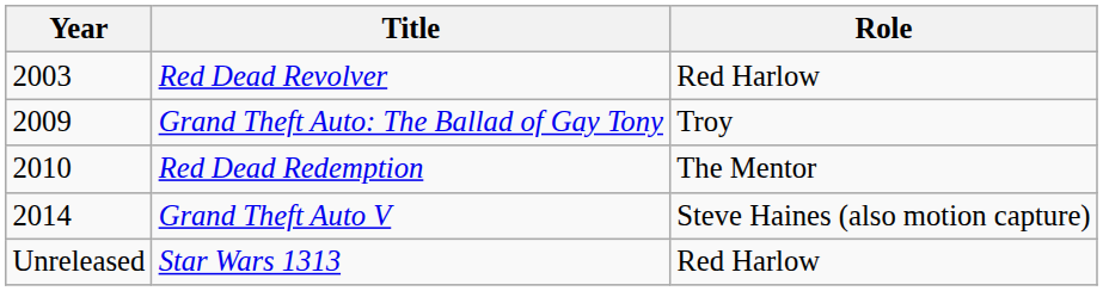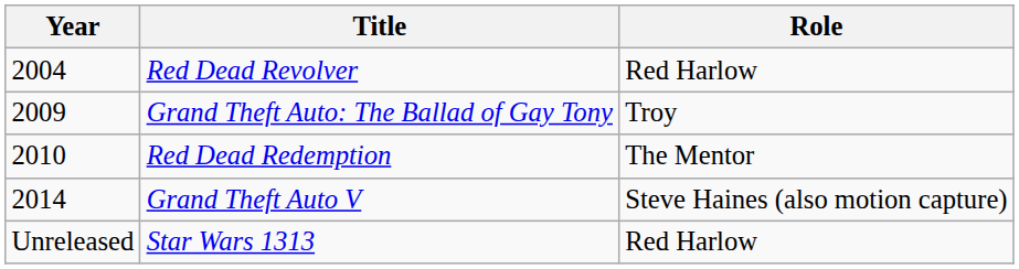 <table class="wikitable">
 <tr>
 <th>Year</th>
 <th>Title</th>
 <th>Role</th>
 </tr>
 <tr>
-<td>2003</td>
+<td>2004</td>
 <td><em><a href='#'>Red Dead Revolver</a></em></td>
 <td>Red Harlow</td>
 </tr>
 <tr>
 <td>2009</td>
 <td><em><a href='#'>Grand Theft Auto: The Ballad of Gay Tony</a></em></td>
 <td>Troy</td>
 </tr>
 <tr>
 <td>2010</td>
 <td><em><a href='#'>Red Dead Redemption</a></em></td>
 <td>The Mentor</td>
 </tr>
 <tr>
 <td>2014</td>
 <td><em><a href='#'>Grand Theft Auto V</a></em></td>
 <td>Steve Haines (also motion capture)</td>
 </tr>
 <tr>
 <td>Unreleased</td>
 <td><em><a href='#'>Star Wars 1313</a></em></td>
 <td>Red Harlow</td>
 </tr>
 </table>
